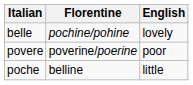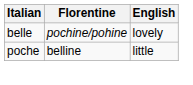 <table class="wikitable">
 <tr>
 <th>Italian</th>
 <th>Florentine</th>
 <th>English</th>
 </tr>
 <tr>
 <td>belle</td>
 <td><em>pochine/pohine</em></td>
 <td>lovely</td>
 </tr>
 <tr>
-<td>povere</td>
-<td>poverine/<em>poerine</em></td>
-<td>poor</td>
-</tr>
-<tr>
 <td>poche</td>
 <td>belline</td>
 <td>little</td>
 </tr>
 </table>
